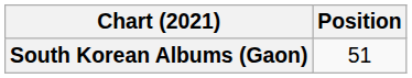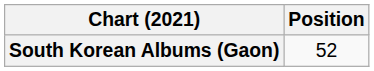 <table class="wikitable plainrowheaders" style="text-align:center">
 <tr>
 <th scope="col">Chart (2021)</th>
 <th scope="col">Position</th>
 </tr>
 <tr>
 <th scope="row">South Korean Albums (Gaon)</th>
-<td>51</td>
+<td>52</td>
 </tr>
 </table>
